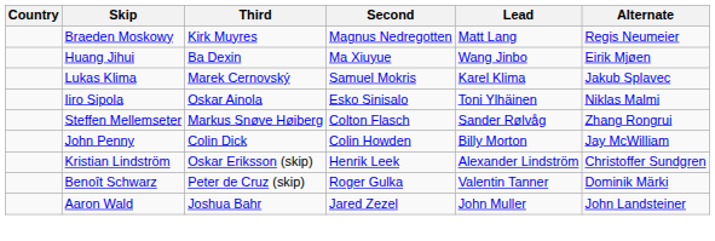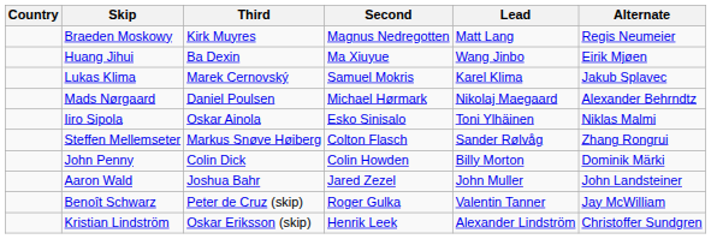 <table class="wikitable">
 <tr>
 <th>Country</th>
 <th>Skip</th>
 <th>Third</th>
 <th>Second</th>
 <th>Lead</th>
 <th>Alternate</th>
 </tr>
 <tr>
 <td></td>
 <td><a href='#'>Braeden Moskowy</a></td>
 <td><a href='#'>Kirk Muyres</a></td>
 <td><a href='#'>Magnus Nedregotten</a></td>
 <td><a href='#'>Matt Lang</a></td>
 <td><a href='#'>Regis Neumeier</a></td>
 </tr>
 <tr>
 <td></td>
 <td><a href='#'>Huang Jihui</a></td>
 <td><a href='#'>Ba Dexin</a></td>
 <td><a href='#'>Ma Xiuyue</a></td>
 <td><a href='#'>Wang Jinbo</a></td>
 <td><a href='#'>Eirik Mjøen</a></td>
 </tr>
 <tr>
 <td></td>
 <td><a href='#'>Lukas Klima</a></td>
 <td><a href='#'>Marek Cernovský</a></td>
 <td><a href='#'>Samuel Mokris</a></td>
 <td><a href='#'>Karel Klima</a></td>
 <td><a href='#'>Jakub Splavec</a></td>
 </tr>
 <tr>
 <td></td>
+<td><a href='#'>Mads Nørgaard</a></td>
+<td><a href='#'>Daniel Poulsen</a></td>
+<td><a href='#'>Michael Hørmark</a></td>
+<td><a href='#'>Nikolaj Maegaard</a></td>
+<td><a href='#'>Alexander Behrndtz</a></td>
+</tr>
+<tr>
+<td></td>
 <td><a href='#'>Iiro Sipola</a></td>
 <td><a href='#'>Oskar Ainola</a></td>
 <td><a href='#'>Esko Sinisalo</a></td>
 <td><a href='#'>Toni Ylhäinen</a></td>
 <td><a href='#'>Niklas Malmi</a></td>
 </tr>
 <tr>
 <td></td>
 <td><a href='#'>Steffen Mellemseter</a></td>
 <td><a href='#'>Markus Snøve Høiberg</a></td>
 <td><a href='#'>Colton Flasch</a></td>
 <td><a href='#'>Sander Rølvåg</a></td>
 <td><a href='#'>Zhang Rongrui</a></td>
 </tr>
 <tr>
 <td></td>
 <td><a href='#'>John Penny</a></td>
 <td><a href='#'>Colin Dick</a></td>
 <td><a href='#'>Colin Howden</a></td>
 <td><a href='#'>Billy Morton</a></td>
+<td><a href='#'>Dominik Märki</a></td>
+</tr>
+<tr>
+<td></td>
+<td><a href='#'>Aaron Wald</a></td>
+<td><a href='#'>Joshua Bahr</a></td>
+<td><a href='#'>Jared Zezel</a></td>
+<td><a href='#'>John Muller</a></td>
+<td><a href='#'>John Landsteiner</a></td>
+</tr>
+<tr>
+<td></td>
+<td><a href='#'>Benoît Schwarz</a></td>
+<td><a href='#'>Peter de Cruz</a> (skip)</td>
+<td><a href='#'>Roger Gulka</a></td>
+<td><a href='#'>Valentin Tanner</a></td>
 <td><a href='#'>Jay McWilliam</a></td>
 </tr>
 <tr>
 <td></td>
 <td><a href='#'>Kristian Lindström</a></td>
 <td><a href='#'>Oskar Eriksson</a> (skip)</td>
 <td><a href='#'>Henrik Leek</a></td>
 <td><a href='#'>Alexander Lindström</a></td>
 <td><a href='#'>Christoffer Sundgren</a></td>
 </tr>
-<tr>
-<td></td>
-<td><a href='#'>Benoît Schwarz</a></td>
-<td><a href='#'>Peter de Cruz</a> (skip)</td>
-<td><a href='#'>Roger Gulka</a></td>
-<td><a href='#'>Valentin Tanner</a></td>
-<td><a href='#'>Dominik Märki</a></td>
-</tr>
-<tr>
-<td></td>
-<td><a href='#'>Aaron Wald</a></td>
-<td><a href='#'>Joshua Bahr</a></td>
-<td><a href='#'>Jared Zezel</a></td>
-<td><a href='#'>John Muller</a></td>
-<td><a href='#'>John Landsteiner</a></td>
-</tr>
 </table>
